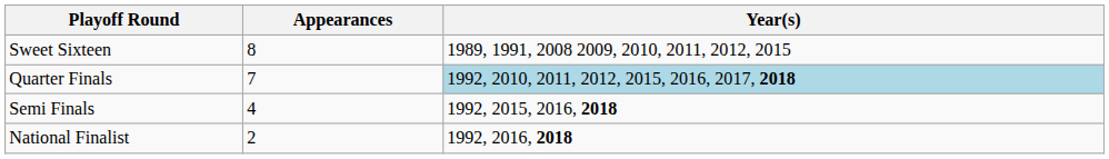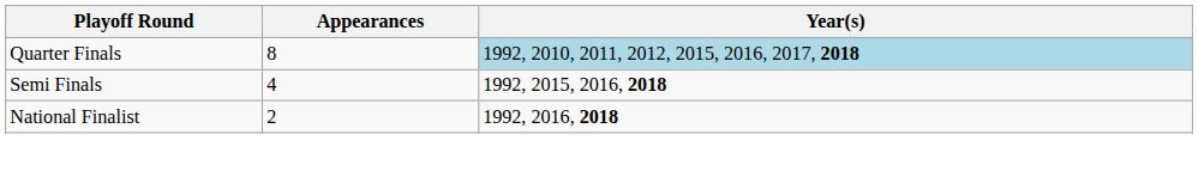 <table class="wikitable"  style="width:100%; font-size:90%;">
 <tr>
 <th>Playoff Round</th>
 <th>Appearances</th>
 <th>Year(s)</th>
 </tr>
 <tr>
-<td>Sweet Sixteen</td>
+<td>Quarter Finals</td>
 <td>8</td>
-<td>1989, 1991, 2008 2009, 2010, 2011, 2012, 2015</td>
-</tr>
-<tr>
-<td>Quarter Finals</td>
-<td>7</td>
 <td style="background: lightblue;">1992, 2010, 2011, 2012, 2015, 2016, 2017, <strong>2018</strong></td>
 </tr>
 <tr>
 <td>Semi Finals</td>
 <td>4</td>
 <td>1992, 2015, 2016, <strong>2018</strong></td>
 </tr>
 <tr>
 <td>National Finalist</td>
 <td>2</td>
 <td>1992, 2016, <strong>2018</strong></td>
 </tr>
 </table>
